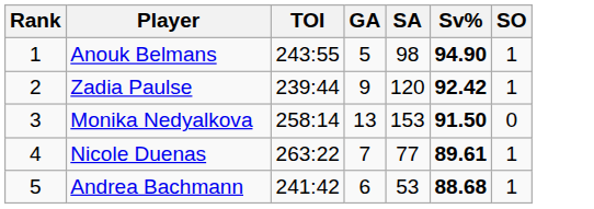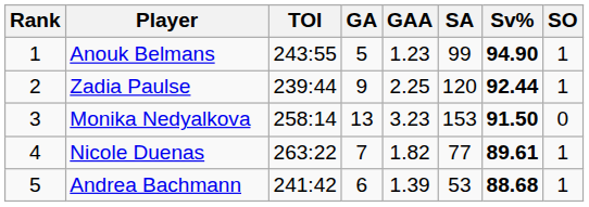 <table class="wikitable sortable" style="text-align:center;">
 <tr>
 <th width=30>Rank</th>
 <th width=150>Player</th>
 <th width=20>TOI</th>
 <th width=20>GA</th>
+<th width=20>GAA</th>
 <th width=20>SA</th>
 <th width=20>Sv%</th>
 <th width=20>SO</th>
 </tr>
 <tr>
 <td>1</td>
 <td align=left> <a href='#'>Anouk Belmans</a></td>
 <td>243:55</td>
 <td>5</td>
-<td>98</td>
+<td>1.23</td>
+<td>99</td>
 <td><strong>94.90</strong></td>
 <td>1</td>
 </tr>
 <tr>
 <td>2</td>
 <td align=left> <a href='#'>Zadia Paulse</a></td>
 <td>239:44</td>
 <td>9</td>
+<td>2.25</td>
 <td>120</td>
-<td><strong>92.42</strong></td>
+<td><strong>92.44</strong></td>
 <td>1</td>
 </tr>
 <tr>
 <td>3</td>
 <td align=left> <a href='#'>Monika Nedyalkova</a></td>
 <td>258:14</td>
 <td>13</td>
+<td>3.23</td>
 <td>153</td>
 <td><strong>91.50</strong></td>
 <td>0</td>
 </tr>
 <tr>
 <td>4</td>
 <td align=left> <a href='#'>Nicole Duenas</a></td>
 <td>263:22</td>
 <td>7</td>
+<td>1.82</td>
 <td>77</td>
 <td><strong>89.61</strong></td>
 <td>1</td>
 </tr>
 <tr>
 <td>5</td>
 <td align=left> <a href='#'>Andrea Bachmann</a></td>
 <td>241:42</td>
 <td>6</td>
+<td>1.39</td>
 <td>53</td>
 <td><strong>88.68</strong></td>
 <td>1</td>
 </tr>
 </table>
